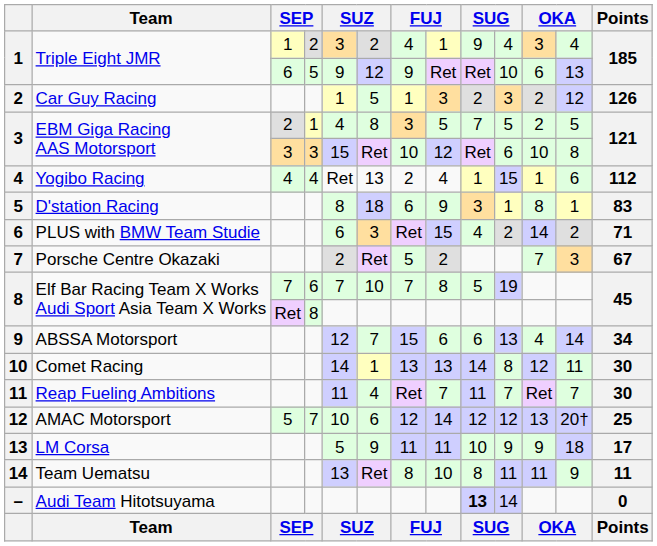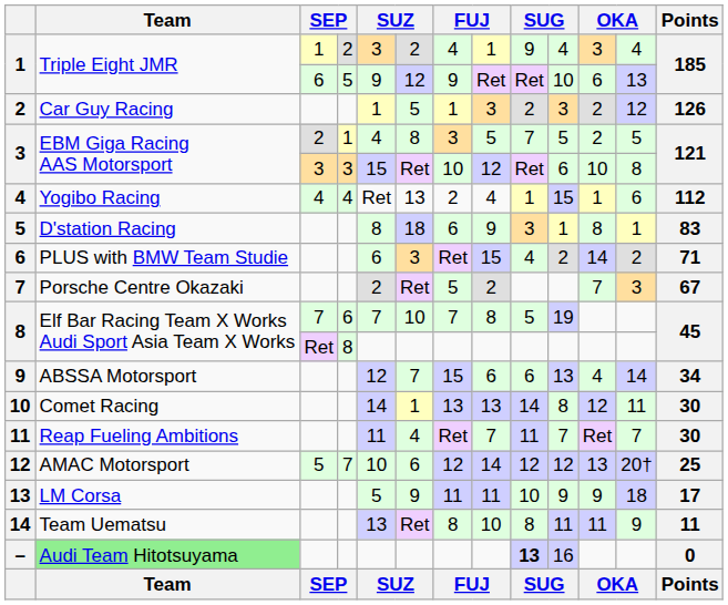 <table class="wikitable" style="font-size: 85%; text-align:center;">
 <tr>
 <th></th>
 <th>Team</th>
 <th colspan=2><a href='#'>SEP</a><br></th>
 <th colspan=2><a href='#'>SUZ</a><br></th>
 <th colspan=2><a href='#'>FUJ</a><br></th>
 <th colspan=2><a href='#'>SUG</a><br></th>
 <th colspan=2><a href='#'>OKA</a><br></th>
 <th>Points</th>
 </tr>
 <tr>
 <th rowspan=2>1</th>
 <td rowspan=2 align=left> <a href='#'>Triple Eight JMR</a></td>
 <td style="background:#FFFFBF;">1</td>
 <td style="background:#DFDFDF;">2</td>
 <td style="background:#FFDF9F;">3</td>
 <td style="background:#DFDFDF;">2</td>
 <td style="background:#DFFFDF;">4</td>
 <td style="background:#FFFFBF;">1</td>
 <td style="background:#DFFFDF;">9</td>
 <td style="background:#DFFFDF;">4</td>
 <td style="background:#FFDF9F;">3</td>
 <td style="background:#DFFFDF;">4</td>
 <th rowspan=2>185</th>
 </tr>
 <tr>
 <td style="background:#DFFFDF;">6</td>
 <td style="background:#DFFFDF;">5</td>
 <td style="background:#DFFFDF;">9</td>
 <td style="background:#CFCFFF;">12</td>
 <td style="background:#DFFFDF;">9</td>
 <td style="background:#EFCFFF;">Ret</td>
 <td style="background:#EFCFFF;">Ret</td>
 <td style="background:#DFFFDF;">10</td>
 <td style="background:#DFFFDF;">6</td>
 <td style="background:#CFCFFF;">13</td>
 </tr>
 <tr>
 <th>2</th>
 <td align="left"> <a href='#'>Car Guy Racing</a></td>
 <td></td>
 <td></td>
 <td style="background:#FFFFBF;">1</td>
 <td style="background:#DFFFDF;">5</td>
 <td style="background:#FFFFBF;">1</td>
 <td style="background:#FFDF9F;">3</td>
 <td style="background:#DFDFDF;">2</td>
 <td style="background:#FFDF9F;">3</td>
 <td style="background:#DFDFDF;">2</td>
 <td style="background:#CFCFFF;">12</td>
 <th>126</th>
 </tr>
 <tr>
 <th rowspan=2>3</th>
 <td rowspan=2 align=left> <a href='#'>EBM Giga Racing</a><br> <a href='#'>AAS Motorsport</a></td>
 <td style="background:#DFDFDF;">2</td>
 <td style="background:#FFFFBF;">1</td>
 <td style="background:#DFFFDF;">4</td>
 <td style="background:#DFFFDF;">8</td>
 <td style="background:#FFDF9F;">3</td>
 <td style="background:#DFFFDF;">5</td>
 <td style="background:#DFFFDF;">7</td>
 <td style="background:#DFFFDF;">5</td>
 <td style="background:#DFFFDF;">2</td>
 <td style="background:#DFFFDF;">5</td>
 <th rowspan=2>121</th>
 </tr>
 <tr>
 <td style="background:#FFDF9F;">3</td>
 <td style="background:#FFDF9F;">3</td>
 <td style="background:#cfcfff;">15</td>
 <td style="background:#efcfff;">Ret</td>
 <td style="background:#dfffdf;">10</td>
 <td style="background:#cfcfff;">12</td>
 <td style="background:#EFCFFF;">Ret</td>
 <td style="background:#DFFFDF;">6</td>
 <td style="background:#DFFFDF;">10</td>
 <td style="background:#DFFFDF;">8</td>
 </tr>
 <tr>
 <th>4</th>
 <td align=left> <a href='#'>Yogibo Racing</a></td>
 <td style="background:#DFFFDF;">4</td>
 <td style="background:#DFFFDF;">4</td>
 <td style="background:#;">Ret</td>
 <td style="background:#;">13</td>
 <td style="background:#;">2</td>
 <td style="background:#;">4</td>
 <td style="background:#FFFFBF;">1</td>
 <td style="background:#CFCFFF;">15</td>
 <td style="background:#FFFFBF;">1</td>
 <td style="background:#DFFFDF;">6</td>
 <th>112</th>
 </tr>
 <tr>
 <th>5</th>
 <td align="left"> <a href='#'>D'station Racing</a></td>
 <td></td>
 <td></td>
 <td style="background:#DFFFDF;">8</td>
 <td style="background:#CFCFFF;">18</td>
 <td style="background:#DFFFDF;">6</td>
 <td style="background:#DFFFDF;">9</td>
 <td style="background:#FFDF9F;">3</td>
 <td style="background:#FFFFBF;">1</td>
 <td style="background:#DFFFDF;">8</td>
 <td style="background:#FFFFBF;">1</td>
 <th>83</th>
 </tr>
 <tr>
 <th>6</th>
 <td align="left"> PLUS with <a href='#'>BMW Team Studie</a></td>
 <td></td>
 <td></td>
 <td style="background:#DFFFDF;">6</td>
 <td style="background:#FFDF9F;">3</td>
 <td style="background:#EFCFFF;">Ret</td>
 <td style="background:#CFCFFF;">15</td>
 <td style="background:#DFFFDF;">4</td>
 <td style="background:#DFDFDF;">2</td>
 <td style="background:#CFCFFF;">14</td>
 <td style="background:#DFDFDF;">2</td>
 <th>71</th>
 </tr>
 <tr>
 <th>7</th>
 <td align="left"> Porsche Centre Okazaki</td>
 <td></td>
 <td></td>
 <td style="background:#DFDFDF;">2</td>
 <td style="background:#EFCFFF;">Ret</td>
 <td style="background:#DFFFDF;">5</td>
 <td style="background:#DFDFDF;">2</td>
 <td></td>
 <td></td>
 <td style="background:#DFFFDF;">7</td>
 <td style="background:#FFDF9F;">3</td>
 <th>67</th>
 </tr>
 <tr>
 <th rowspan=2>8</th>
 <td rowspan=2 align=left> Elf Bar Racing Team X Works<br> <a href='#'>Audi Sport</a> Asia Team X Works</td>
 <td style="background:#DFFFDF;">7</td>
 <td style="background:#DFFFDF;">6</td>
 <td style="background:#DFFFDF;">7</td>
 <td style="background:#DFFFDF;">10</td>
 <td style="background:#DFFFDF;">7</td>
 <td style="background:#DFFFDF;">8</td>
 <td style="background:#DFFFDF;">5</td>
 <td style="background:#CFCFFF;">19</td>
 <td></td>
 <td></td>
 <th rowspan=2>45</th>
 </tr>
 <tr>
 <td style="background:#EFCFFF;">Ret</td>
 <td style="background:#DFFFDF;">8</td>
 <td></td>
 <td></td>
 <td></td>
 <td></td>
 <td></td>
 <td></td>
 <td></td>
 <td></td>
 </tr>
 <tr>
 <th>9</th>
 <td align="left"> ABSSA Motorsport</td>
 <td></td>
 <td></td>
 <td style="background:#CFCFFF;">12</td>
 <td style="background:#DFFFDF;">7</td>
 <td style="background:#CFCFFF;">15</td>
 <td style="background:#DFFFDF;">6</td>
 <td style="background:#DFFFDF;">6</td>
 <td style="background:#CFCFFF;">13</td>
 <td style="background:#DFFFDF;">4</td>
 <td style="background:#CFCFFF;">14</td>
 <th>34</th>
 </tr>
 <tr>
 <th>10</th>
 <td align="left"> Comet Racing</td>
 <td></td>
 <td></td>
 <td style="background:#CFCFFF;">14</td>
 <td style="background:#FFFFBF;">1</td>
 <td style="background:#CFCFFF;">13</td>
 <td style="background:#CFCFFF;">13</td>
 <td style="background:#CFCFFF;">14</td>
 <td style="background:#DFFFDF;">8</td>
 <td style="background:#CFCFFF;">12</td>
 <td style="background:#DFFFDF;">11</td>
 <th>30</th>
 </tr>
 <tr>
 <th>11</th>
 <td align="left"> <a href='#'>Reap Fueling Ambitions</a></td>
 <td></td>
 <td></td>
 <td style="background:#CFCFFF;">11</td>
 <td style="background:#DFFFDF;">4</td>
 <td style="background:#EFCFFF;">Ret</td>
 <td style="background:#DFFFDF;">7</td>
 <td style="background:#CFCFFF;">11</td>
 <td style="background:#DFFFDF;">7</td>
 <td style="background:#EFCFFF;">Ret</td>
 <td style="background:#DFFFDF;">7</td>
 <th>30</th>
 </tr>
 <tr>
 <th>12</th>
 <td align=left> AMAC Motorsport</td>
 <td style="background:#DFFFDF;">5</td>
 <td style="background:#DFFFDF;">7</td>
 <td style="background:#DFFFDF;">10</td>
 <td style="background:#DFFFDF;">6</td>
 <td style="background:#CFCFFF;">12</td>
 <td style="background:#CFCFFF;">14</td>
 <td style="background:#CFCFFF;">12</td>
 <td style="background:#CFCFFF;">12</td>
 <td style="background:#CFCFFF;">13</td>
 <td style="background:#CFCFFF;">20†</td>
 <th>25</th>
 </tr>
 <tr>
 <th>13</th>
 <td align="left"> <a href='#'>LM Corsa</a></td>
 <td></td>
 <td></td>
 <td style="background:#DFFFDF;">5</td>
 <td style="background:#DFFFDF;">9</td>
 <td style="background:#CFCFFF;">11</td>
 <td style="background:#CFCFFF;">11</td>
 <td style="background:#DFFFDF;">10</td>
 <td style="background:#DFFFDF;">9</td>
 <td style="background:#DFFFDF;">9</td>
 <td style="background:#CFCFFF;">18</td>
 <th>17</th>
 </tr>
 <tr>
 <th>14</th>
 <td align="left"> Team Uematsu</td>
 <td></td>
 <td></td>
 <td style="background:#CFCFFF;">13</td>
 <td style="background:#EFCFFF;">Ret</td>
 <td style="background:#DFFFDF;">8</td>
 <td style="background:#DFFFDF;">10</td>
 <td style="background:#DFFFDF;">8</td>
 <td style="background:#CFCFFF;">11</td>
 <td style="background:#CFCFFF;">11</td>
 <td style="background:#DFFFDF;">9</td>
 <th>11</th>
 </tr>
 <tr>
 <th>–</th>
-<td align="left"> <a href='#'>Audi Team</a> Hitotsuyama</td>
+<td align="left" style="background: lightgreen;"> <a href='#'>Audi Team</a> Hitotsuyama</td>
 <td></td>
 <td></td>
 <td></td>
 <td></td>
 <td></td>
 <td></td>
 <td style="background:#CFCFFF;"><strong>13</strong></td>
-<td style="background:#CFCFFF;">14</td>
+<td style="background:#CFCFFF;">16</td>
 <td></td>
 <td></td>
 <th>0</th>
 </tr>
 <tr>
 <th></th>
 <th>Team</th>
 <th colspan="2"><a href='#'>SEP</a><br></th>
 <th colspan="2"><a href='#'>SUZ</a><br></th>
 <th colspan="2"><a href='#'>FUJ</a><br></th>
 <th colspan="2"><a href='#'>SUG</a><br></th>
 <th colspan="2"><a href='#'>OKA</a><br></th>
 <th>Points</th>
 </tr>
 </table>
